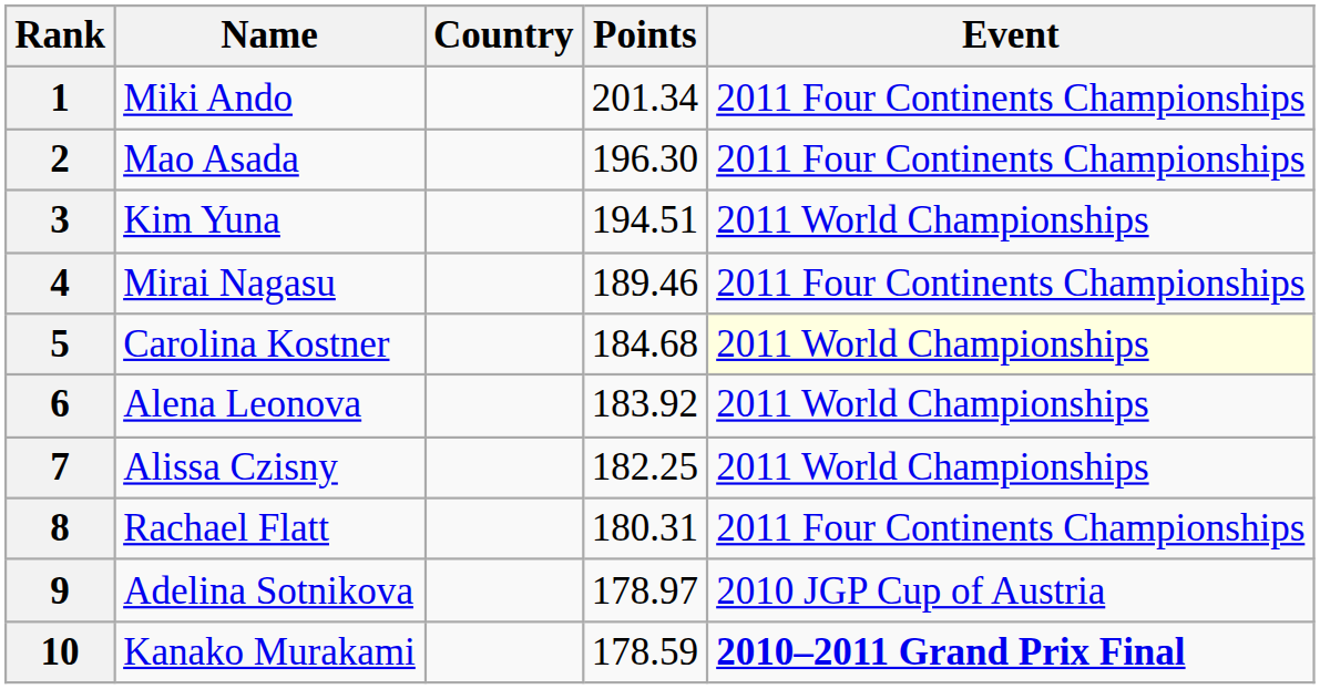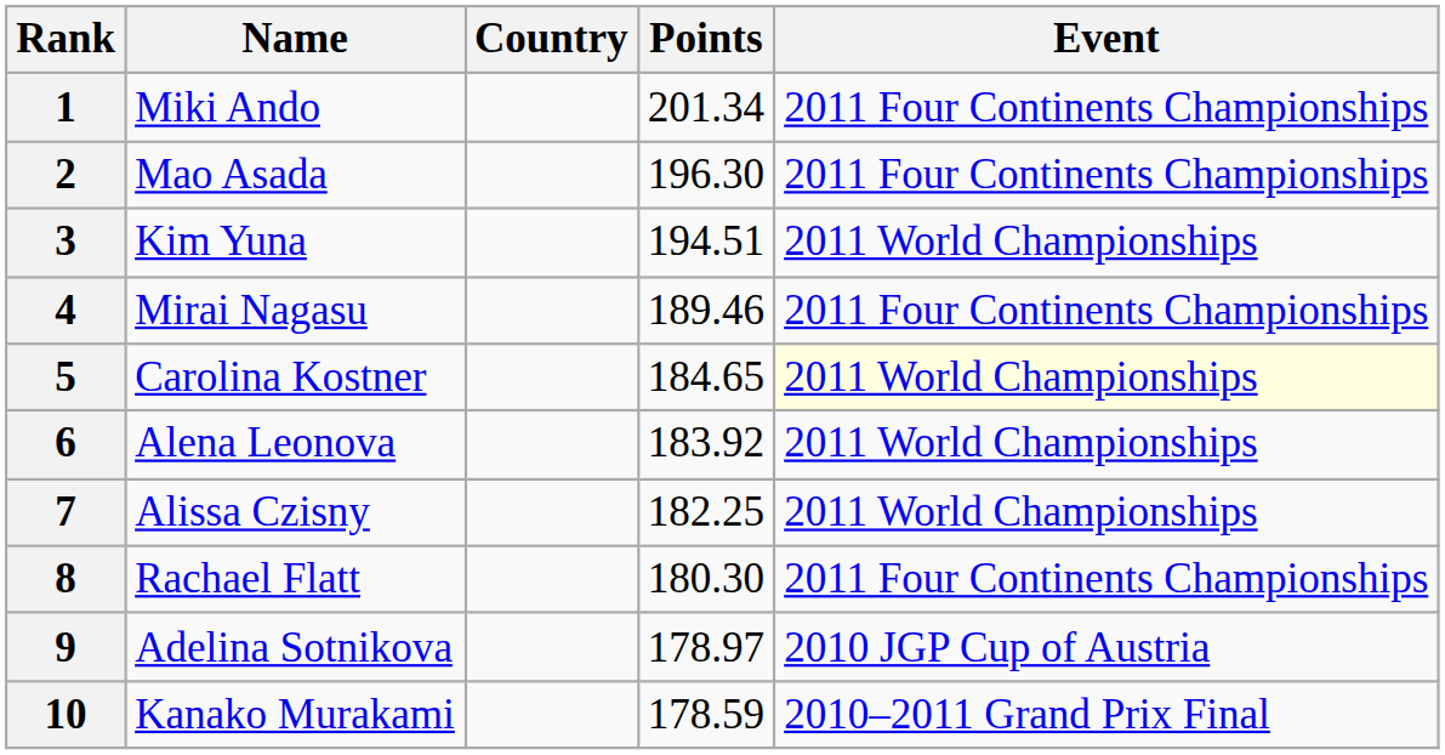 <table class="wikitable sortable">
 <tr>
 <th>Rank</th>
 <th>Name</th>
 <th>Country</th>
 <th>Points</th>
 <th>Event</th>
 </tr>
 <tr>
 <th>1</th>
 <td><a href='#'>Miki Ando</a></td>
 <td></td>
 <td>201.34</td>
 <td><a href='#'>2011 Four Continents Championships</a></td>
 </tr>
 <tr>
 <th>2</th>
 <td><a href='#'>Mao Asada</a></td>
 <td></td>
 <td>196.30</td>
 <td><a href='#'>2011 Four Continents Championships</a></td>
 </tr>
 <tr>
 <th>3</th>
 <td><a href='#'>Kim Yuna</a></td>
 <td></td>
 <td>194.51</td>
 <td><a href='#'>2011 World Championships</a></td>
 </tr>
 <tr>
 <th>4</th>
 <td><a href='#'>Mirai Nagasu</a></td>
 <td></td>
 <td>189.46</td>
 <td><a href='#'>2011 Four Continents Championships</a></td>
 </tr>
 <tr>
 <th>5</th>
 <td><a href='#'>Carolina Kostner</a></td>
 <td></td>
-<td>184.68</td>
+<td>184.65</td>
 <td style="background: lightyellow;"><a href='#'>2011 World Championships</a></td>
 </tr>
 <tr>
 <th>6</th>
 <td><a href='#'>Alena Leonova</a></td>
 <td></td>
 <td>183.92</td>
 <td><a href='#'>2011 World Championships</a></td>
 </tr>
 <tr>
 <th>7</th>
 <td><a href='#'>Alissa Czisny</a></td>
 <td></td>
 <td>182.25</td>
 <td><a href='#'>2011 World Championships</a></td>
 </tr>
 <tr>
 <th>8</th>
 <td><a href='#'>Rachael Flatt</a></td>
 <td></td>
-<td>180.31</td>
+<td>180.30</td>
 <td><a href='#'>2011 Four Continents Championships</a></td>
 </tr>
 <tr>
 <th>9</th>
 <td><a href='#'>Adelina Sotnikova</a></td>
 <td></td>
 <td>178.97</td>
 <td><a href='#'>2010 JGP Cup of Austria</a></td>
 </tr>
 <tr>
 <th>10</th>
 <td><a href='#'>Kanako Murakami</a></td>
 <td></td>
 <td>178.59</td>
-<td><strong><a href='#'>2010–2011 Grand Prix Final</a></strong></td>
+<td><a href='#'>2010–2011 Grand Prix Final</a></td>
 </tr>
 </table>
